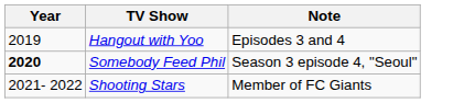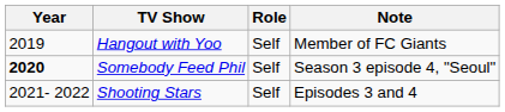 <table class="wikitable">
 <tr>
 <th>Year</th>
 <th>TV Show</th>
+<th>Role</th>
 <th>Note</th>
 </tr>
 <tr>
 <td>2019</td>
 <td><em><a href='#'>Hangout with Yoo</a></em></td>
-<td>Episodes 3 and 4</td>
+<td>Self</td>
+<td>Member of FC Giants</td>
 </tr>
 <tr>
 <td><strong>2020</strong></td>
 <td><em><a href='#'>Somebody Feed Phil</a></em></td>
+<td>Self</td>
 <td>Season 3 episode 4, "Seoul"</td>
 </tr>
 <tr>
 <td>2021- 2022</td>
 <td><em><a href='#'>Shooting Stars</a></em></td>
-<td>Member of FC Giants</td>
+<td>Self</td>
+<td>Episodes 3 and 4</td>
 </tr>
 </table>
